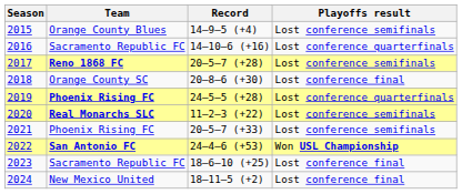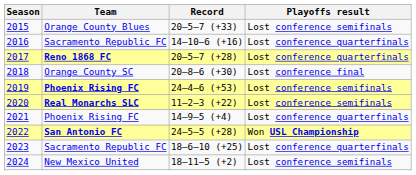 <table class="wikitable sortable">
 <tr>
 <th>Season</th>
 <th>Team</th>
 <th>Record</th>
 <th>Playoffs result</th>
 </tr>
 <tr>
 <td><a href='#'>2015</a></td>
 <td><a href='#'>Orange County Blues</a></td>
-<td>14–9–5 (+4)</td>
+<td>20–5–7 (+33)</td>
 <td>Lost <a href='#'>conference semifinals</a></td>
 </tr>
 <tr>
 <td><a href='#'>2016</a></td>
 <td><a href='#'>Sacramento Republic FC</a></td>
 <td>14–10–6 (+16)</td>
 <td>Lost <a href='#'>conference quarterfinals</a></td>
 </tr>
 <tr bgcolor=#FFFF99>
 <td><a href='#'>2017</a></td>
 <td><strong><a href='#'>Reno 1868 FC</a></strong></td>
 <td>20–5–7 (+28)</td>
-<td>Lost <a href='#'>conference semifinals</a></td>
+<td>Lost <a href='#'>conference quarterfinals</a></td>
 </tr>
 <tr>
 <td><a href='#'>2018</a></td>
 <td><a href='#'>Orange County SC</a></td>
 <td>20–8–6 (+30)</td>
 <td>Lost <a href='#'>conference final</a></td>
 </tr>
 <tr bgcolor=#FFFF99>
 <td><a href='#'>2019</a></td>
 <td><strong><a href='#'>Phoenix Rising FC</a></strong></td>
-<td>24–5–5 (+28)</td>
-<td>Lost <a href='#'>conference quarterfinals</a></td>
+<td>24–4–6 (+53)</td>
+<td>Lost <a href='#'>conference semifinals</a></td>
 </tr>
 <tr bgcolor=#FFFF99>
 <td><a href='#'>2020</a></td>
 <td><strong><a href='#'>Real Monarchs SLC</a></strong></td>
 <td>11–2–3 (+22)</td>
 <td>Lost <a href='#'>conference semifinals</a></td>
 </tr>
 <tr>
 <td><a href='#'>2021</a></td>
 <td><a href='#'>Phoenix Rising FC</a></td>
-<td>20–5–7 (+33)</td>
-<td>Lost <a href='#'>conference semifinals</a></td>
+<td>14–9–5 (+4)</td>
+<td>Lost <a href='#'>conference quarterfinals</a></td>
 </tr>
 <tr bgcolor=#FFFF99>
 <td><a href='#'>2022</a></td>
 <td><strong><a href='#'>San Antonio FC</a></strong></td>
-<td>24–4–6 (+53)</td>
+<td>24–5–5 (+28)</td>
 <td>Won <strong><a href='#'>USL Championship</a></strong></td>
 </tr>
 <tr>
 <td><a href='#'>2023</a></td>
 <td><a href='#'>Sacramento Republic FC</a></td>
 <td>18–6–10 (+25)</td>
-<td>Lost <a href='#'>conference final</a></td>
+<td>Lost <a href='#'>conference quarterfinals</a></td>
 </tr>
 <tr>
 <td><a href='#'>2024</a></td>
 <td><a href='#'>New Mexico United</a></td>
 <td>18–11–5 (+2)</td>
-<td>Lost <a href='#'>conference final</a></td>
+<td>Lost <a href='#'>conference semifinals</a></td>
 </tr>
 </table>
